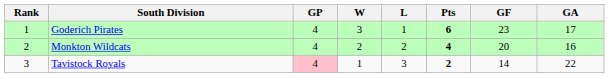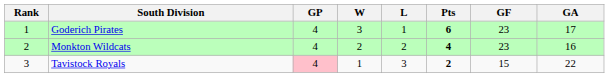 <table class="wikitable" style="text-align:center" width:50em">
 <tr>
 <th bgcolor="#DDDDFF" width="5%">Rank</th>
 <th bgcolor="#DDDDFF" width="27.5%">South Division</th>
 <th bgcolor="#DDDDFF" width="5%">GP</th>
 <th bgcolor="#DDDDFF" width="5%">W</th>
 <th bgcolor="#DDDDFF" width="5%">L</th>
 <th bgcolor="#DDDDFF" width="5%">Pts</th>
 <th bgcolor="#DDDDFF" width="7.5%">GF</th>
 <th bgcolor="#DDDDFF" width="7.5%">GA</th>
 </tr>
 <tr bgcolor="#bbffbb">
 <td>1</td>
 <td align=left><a href='#'>Goderich Pirates</a></td>
 <td>4</td>
 <td>3</td>
 <td>1</td>
 <td><strong>6</strong></td>
 <td>23</td>
 <td>17</td>
 </tr>
 <tr bgcolor="#bbffbb">
 <td>2</td>
 <td align=left><a href='#'>Monkton Wildcats</a></td>
 <td>4</td>
 <td>2</td>
 <td>2</td>
 <td><strong>4</strong></td>
-<td>20</td>
+<td>23</td>
 <td>16</td>
 </tr>
 <tr>
 <td>3</td>
 <td align=left><a href='#'>Tavistock Royals</a></td>
 <td style="background: pink;">4</td>
 <td>1</td>
 <td>3</td>
 <td><strong>2</strong></td>
-<td>14</td>
+<td>15</td>
 <td>22</td>
 </tr>
 </table>
